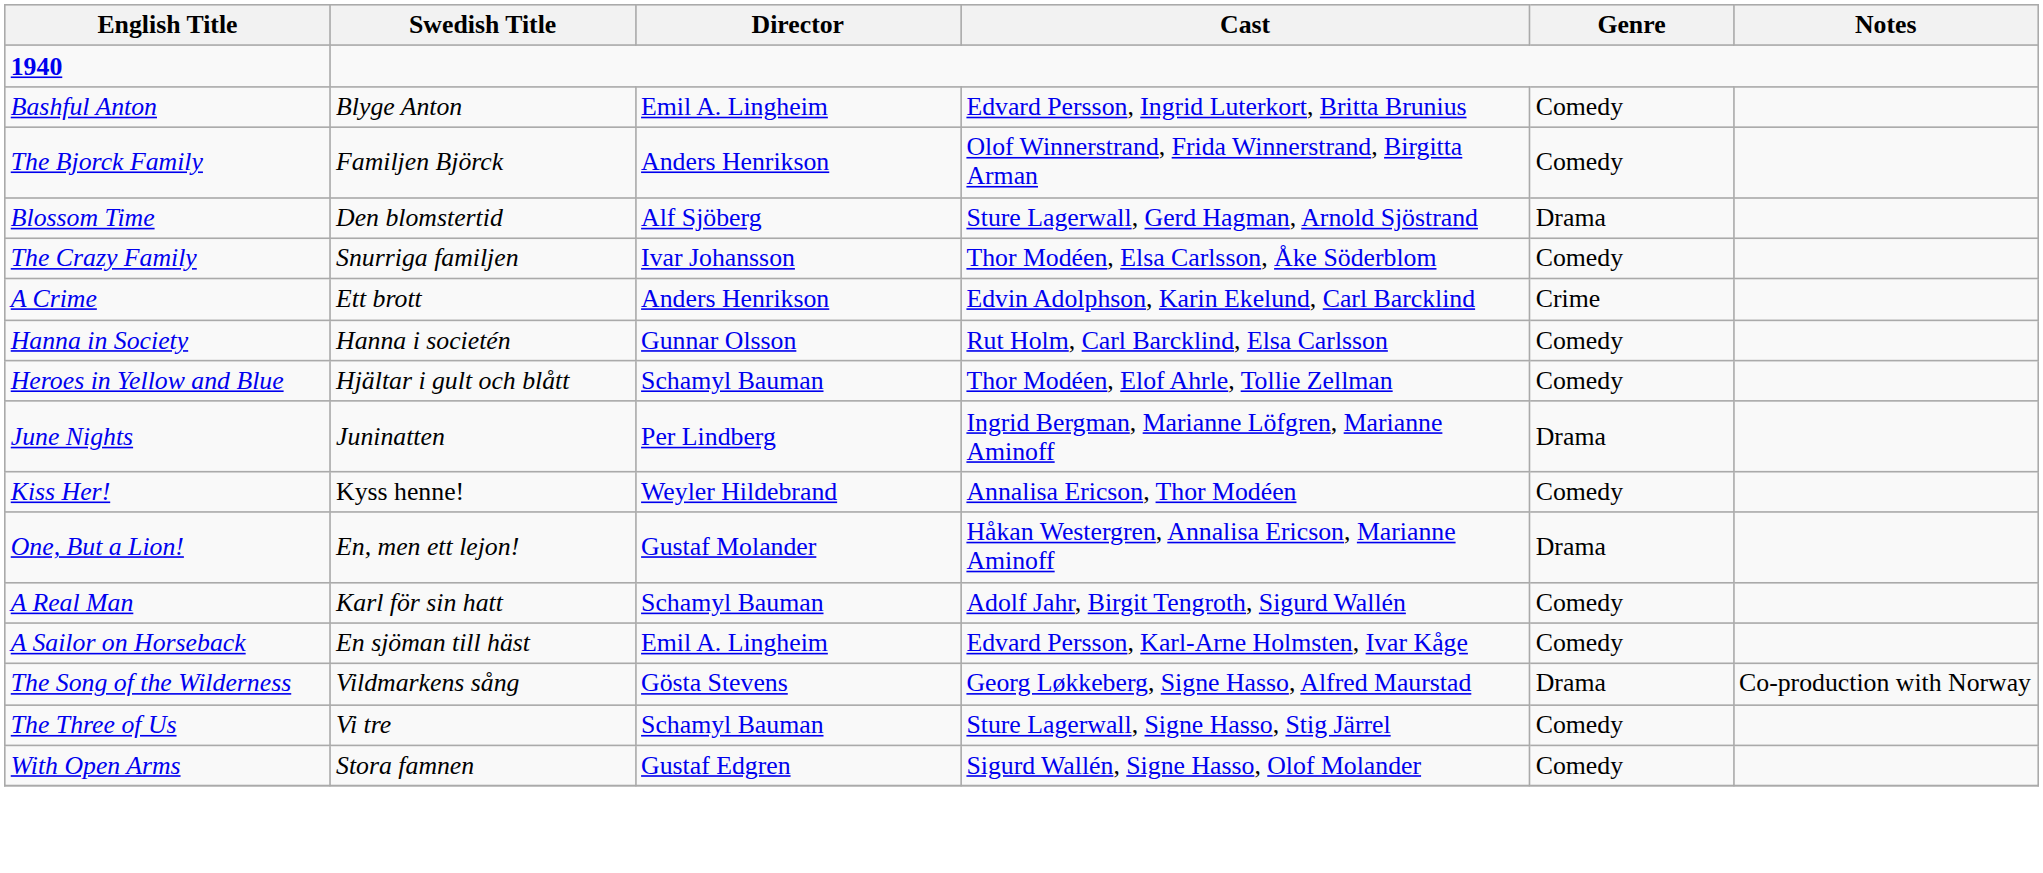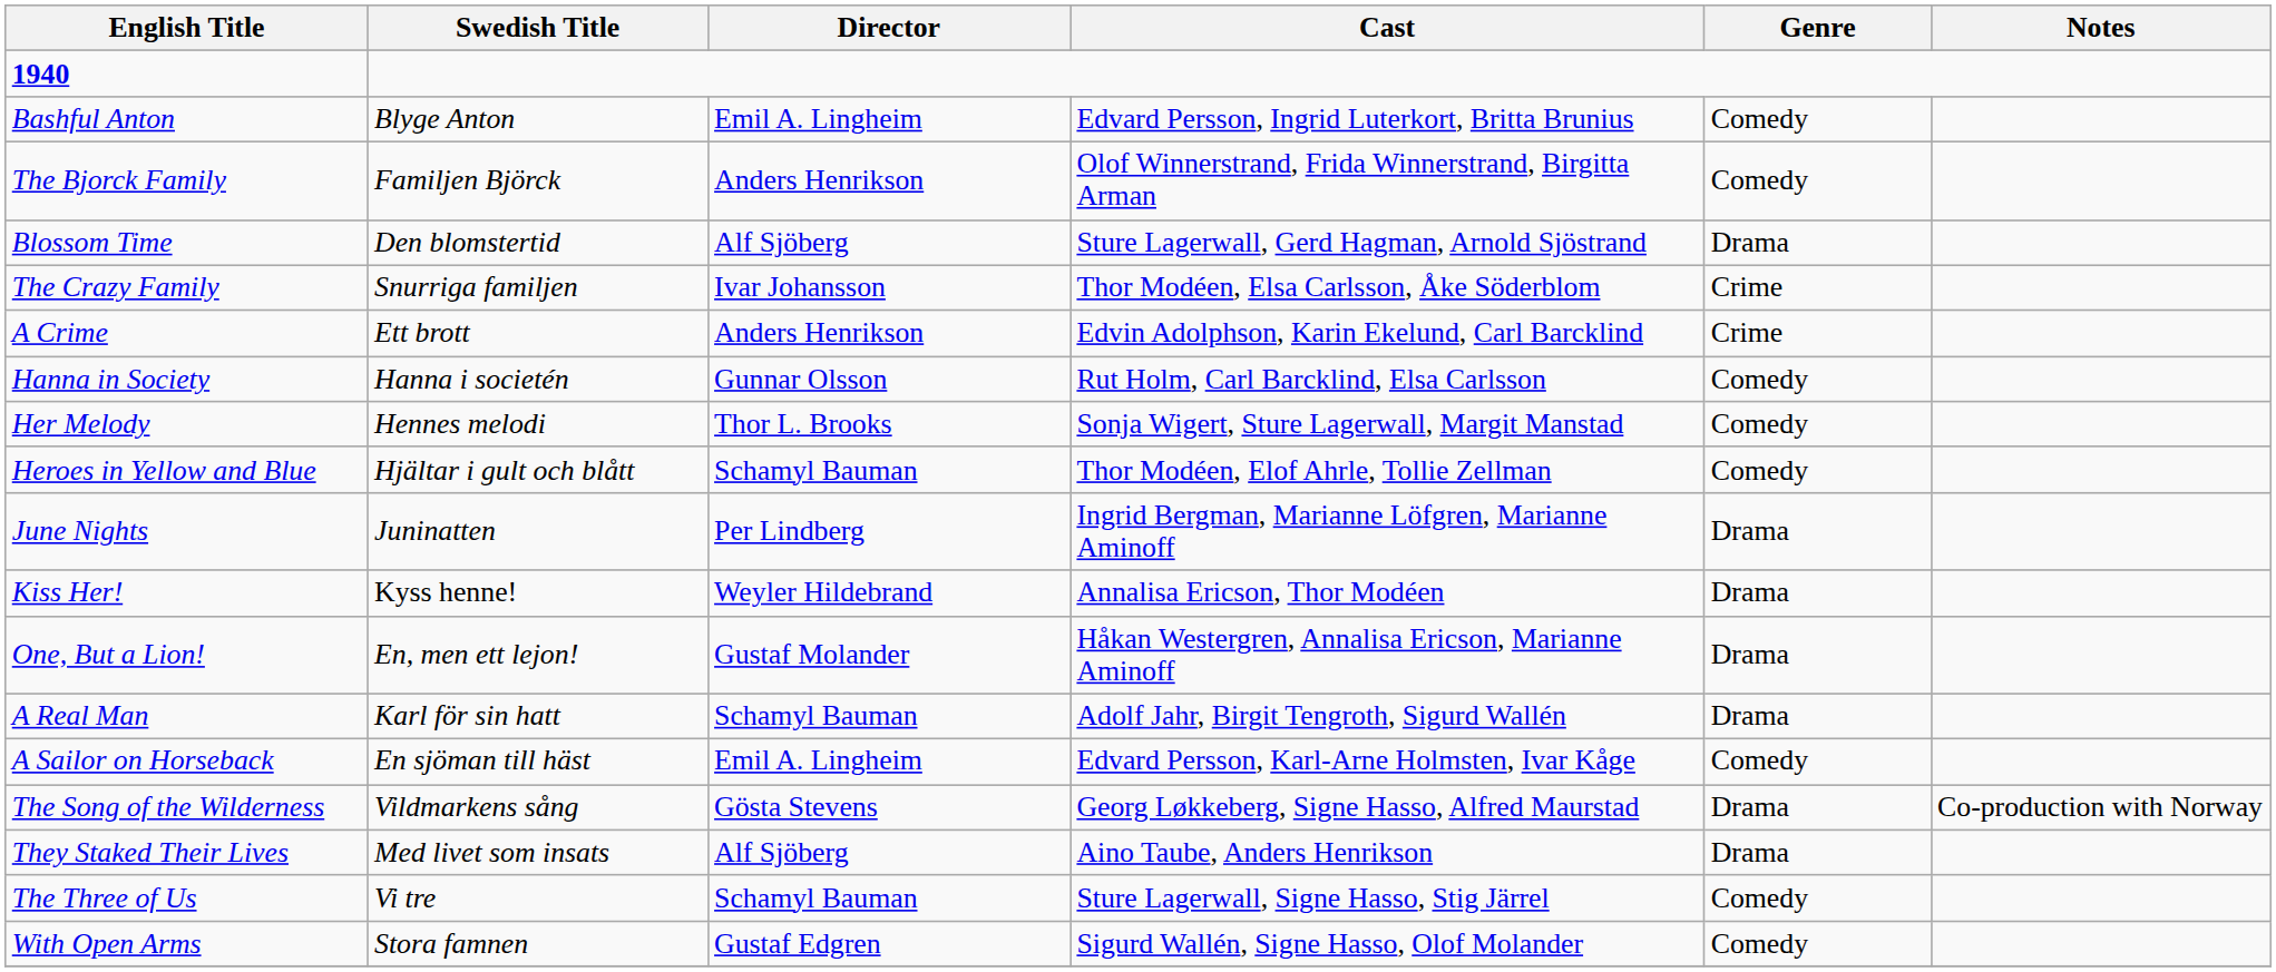 <table class="wikitable" style="width:100%;">
 <tr>
 <th style="width:16%;">English Title</th>
 <th style="width:15%;">Swedish Title</th>
 <th style="width:16%;">Director</th>
 <th style="width:28%;">Cast</th>
 <th style="width:10%;">Genre</th>
 <th style="width:15%;">Notes</th>
 </tr>
 <tr>
 <td><strong><a href='#'>1940</a></strong></td>
 </tr>
 <tr>
 <td><em><a href='#'>Bashful Anton</a></em></td>
 <td><em>Blyge Anton</em></td>
 <td><a href='#'>Emil A. Lingheim</a></td>
 <td><a href='#'>Edvard Persson</a>, <a href='#'>Ingrid Luterkort</a>, <a href='#'>Britta Brunius</a></td>
 <td>Comedy</td>
 <td></td>
 </tr>
 <tr>
 <td><em><a href='#'>The Bjorck Family</a></em></td>
 <td><em>Familjen Björck</em></td>
 <td><a href='#'>Anders Henrikson</a></td>
 <td><a href='#'>Olof Winnerstrand</a>, <a href='#'>Frida Winnerstrand</a>, <a href='#'>Birgitta Arman</a></td>
 <td>Comedy</td>
 <td></td>
 </tr>
 <tr>
 <td><em><a href='#'>Blossom Time</a></em></td>
 <td><em>Den blomstertid</em></td>
 <td><a href='#'>Alf Sjöberg</a></td>
 <td><a href='#'>Sture Lagerwall</a>, <a href='#'>Gerd Hagman</a>, <a href='#'>Arnold Sjöstrand</a></td>
 <td>Drama</td>
 <td></td>
 </tr>
 <tr>
 <td><em><a href='#'>The Crazy Family</a></em></td>
 <td><em>Snurriga familjen</em></td>
 <td><a href='#'>Ivar Johansson</a></td>
 <td><a href='#'>Thor Modéen</a>, <a href='#'>Elsa Carlsson</a>, <a href='#'>Åke Söderblom</a></td>
-<td>Comedy</td>
+<td>Crime</td>
 <td></td>
 </tr>
 <tr>
 <td><em><a href='#'>A Crime</a></em></td>
 <td><em>Ett brott</em></td>
 <td><a href='#'>Anders Henrikson</a></td>
 <td><a href='#'>Edvin Adolphson</a>, <a href='#'>Karin Ekelund</a>, <a href='#'>Carl Barcklind</a></td>
 <td>Crime</td>
 <td></td>
 </tr>
 <tr>
 <td><em><a href='#'>Hanna in Society</a></em></td>
 <td><em>Hanna i societén</em></td>
 <td><a href='#'>Gunnar Olsson</a></td>
 <td><a href='#'>Rut Holm</a>, <a href='#'>Carl Barcklind</a>, <a href='#'>Elsa Carlsson</a></td>
+<td>Comedy</td>
+<td></td>
+</tr>
+<tr>
+<td><em><a href='#'>Her Melody</a></em></td>
+<td><em>Hennes melodi</em></td>
+<td><a href='#'>Thor L. Brooks</a></td>
+<td><a href='#'>Sonja Wigert</a>, <a href='#'>Sture Lagerwall</a>, <a href='#'>Margit Manstad</a></td>
 <td>Comedy</td>
 <td></td>
 </tr>
 <tr>
 <td><em><a href='#'>Heroes in Yellow and Blue</a></em></td>
 <td><em>Hjältar i gult och blått</em></td>
 <td><a href='#'>Schamyl Bauman</a></td>
 <td><a href='#'>Thor Modéen</a>, <a href='#'>Elof Ahrle</a>, <a href='#'>Tollie Zellman</a></td>
 <td>Comedy</td>
 <td></td>
 </tr>
 <tr>
 <td><em><a href='#'>June Nights</a></em></td>
 <td><em>Juninatten</em></td>
 <td><a href='#'>Per Lindberg</a></td>
 <td><a href='#'>Ingrid Bergman</a>, <a href='#'>Marianne Löfgren</a>, <a href='#'>Marianne Aminoff</a></td>
 <td>Drama</td>
 <td></td>
 </tr>
 <tr>
 <td><em><a href='#'>Kiss Her!</a></em></td>
 <td>Kyss henne!</td>
 <td><a href='#'>Weyler Hildebrand</a></td>
 <td><a href='#'>Annalisa Ericson</a>, <a href='#'>Thor Modéen</a></td>
-<td>Comedy</td>
+<td>Drama</td>
 <td></td>
 </tr>
 <tr>
 <td><em><a href='#'>One, But a Lion!</a></em></td>
 <td><em>En, men ett lejon!</em></td>
 <td><a href='#'>Gustaf Molander</a></td>
 <td><a href='#'>Håkan Westergren</a>, <a href='#'>Annalisa Ericson</a>, <a href='#'>Marianne Aminoff</a></td>
 <td>Drama</td>
 <td></td>
 </tr>
 <tr>
 <td><em><a href='#'>A Real Man</a></em></td>
 <td><em>Karl för sin hatt</em></td>
 <td><a href='#'>Schamyl Bauman</a></td>
 <td><a href='#'>Adolf Jahr</a>, <a href='#'>Birgit Tengroth</a>, <a href='#'>Sigurd Wallén</a></td>
-<td>Comedy</td>
+<td>Drama</td>
 <td></td>
 </tr>
 <tr>
 <td><em><a href='#'>A Sailor on Horseback</a></em></td>
 <td><em>En sjöman till häst</em></td>
 <td><a href='#'>Emil A. Lingheim</a></td>
 <td><a href='#'>Edvard Persson</a>, <a href='#'>Karl-Arne Holmsten</a>, <a href='#'>Ivar Kåge</a></td>
 <td>Comedy</td>
 <td></td>
 </tr>
 <tr>
 <td><em><a href='#'>The Song of the Wilderness</a></em></td>
 <td><em>Vildmarkens sång</em></td>
 <td><a href='#'>Gösta Stevens</a></td>
 <td><a href='#'>Georg Løkkeberg</a>, <a href='#'>Signe Hasso</a>, <a href='#'>Alfred Maurstad</a></td>
 <td>Drama</td>
 <td>Co-production with Norway</td>
+</tr>
+<tr>
+<td><em><a href='#'>They Staked Their Lives</a></em></td>
+<td><em>Med livet som insats</em></td>
+<td><a href='#'>Alf Sjöberg</a></td>
+<td><a href='#'>Aino Taube</a>, <a href='#'>Anders Henrikson</a></td>
+<td>Drama</td>
+<td></td>
 </tr>
 <tr>
 <td><em><a href='#'>The Three of Us</a></em></td>
 <td><em>Vi tre</em></td>
 <td><a href='#'>Schamyl Bauman</a></td>
 <td><a href='#'>Sture Lagerwall</a>, <a href='#'>Signe Hasso</a>, <a href='#'>Stig Järrel</a></td>
 <td>Comedy</td>
 <td></td>
 </tr>
 <tr>
 <td><em><a href='#'>With Open Arms</a></em></td>
 <td><em>Stora famnen</em></td>
 <td><a href='#'>Gustaf Edgren</a></td>
 <td><a href='#'>Sigurd Wallén</a>, <a href='#'>Signe Hasso</a>, <a href='#'>Olof Molander</a></td>
 <td>Comedy</td>
 <td></td>
 </tr>
 <tr>
 </tr>
 </table>
